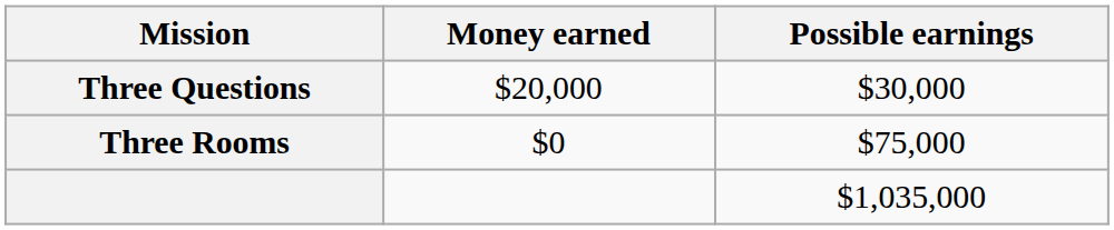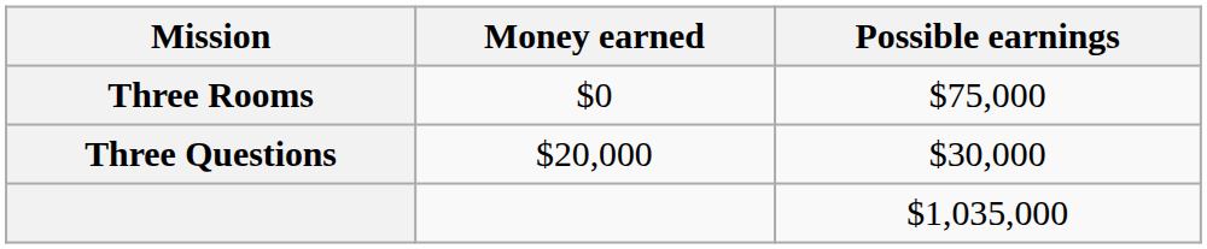 <table class="wikitable plainrowheaders floatright" style="font-size: 95%; margin: 10px; text-align: center;" align="right" width="40%">
 <tr>
 <th scope="col">Mission</th>
 <th scope="col">Money earned</th>
 <th scope="col">Possible earnings</th>
 </tr>
 <tr>
+<th scope="row">Three Rooms</th>
+<td>$0</td>
+<td>$75,000</td>
+</tr>
+<tr>
 <th scope="row">Three Questions</th>
 <td>$20,000</td>
 <td>$30,000</td>
-</tr>
-<tr>
-<th scope="row">Three Rooms</th>
-<td>$0</td>
-<td>$75,000</td>
 </tr>
 <tr>
 <th scope="row"><strong></strong></th>
 <td><strong></strong></td>
 <td>$1,035,000</td>
 </tr>
 </table>
